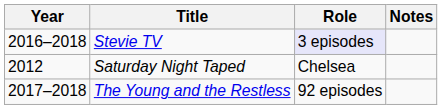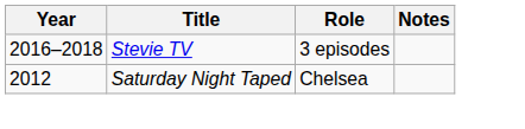 <table class="wikitable sortable">
 <tr>
 <th>Year</th>
 <th>Title</th>
 <th>Role</th>
 <th class="wikitable unsortable">Notes</th>
 </tr>
 <tr>
 <td>2016–2018</td>
 <td><em><a href='#'>Stevie TV</a></em></td>
-<td style="background: lavender;">3 episodes</td>
+<td>3 episodes</td>
 </tr>
 <tr>
 <td>2012</td>
 <td><em>Saturday Night Taped</em></td>
 <td>Chelsea</td>
 <td></td>
 </tr>
-<tr>
-<td>2017–2018</td>
-<td><em><a href='#'>The Young and the Restless</a></em></td>
-<td>92 episodes</td>
-<td></td>
-</tr>
 </table>
